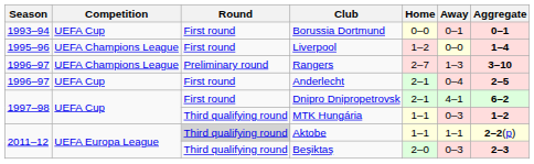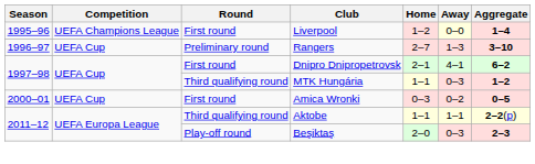 <table class="wikitable mw-collapsible mw-collapsed" align=center cellspacing="0" cellpadding="3" style="border:1px solid #AAAAAA;font-size:90%">
 <tr>
 <th>Season</th>
 <th>Competition</th>
 <th>Round</th>
 <th>Club</th>
 <th>Home</th>
 <th>Away</th>
 <th>Aggregate</th>
-</tr>
-<tr>
-<td rowspan="1"><a href='#'>1993–94</a></td>
-<td rowspan="1"><a href='#'>UEFA Cup</a></td>
-<td rowspan="1"><a href='#'>First round</a></td>
-<td> <a href='#'>Borussia Dortmund</a></td>
-<td bgcolor="#ffffdd" style="text-align:center;">0–0</td>
-<td bgcolor="#ffdddd" style="text-align:center;">0–1</td>
-<td bgcolor="#ffdddd" style="text-align:center;"><strong>0–1</strong></td>
 </tr>
 <tr>
 <td rowspan="1"><a href='#'>1995–96</a></td>
 <td rowspan="1"><a href='#'>UEFA Champions League</a></td>
 <td rowspan="1"><a href='#'>First round</a></td>
 <td> <a href='#'>Liverpool</a></td>
 <td bgcolor="#ffdddd" style="text-align:center;">1–2</td>
 <td bgcolor="#ffffdd" style="text-align:center;">0–0</td>
 <td bgcolor="#ffdddd" style="text-align:center;"><strong>1–4</strong></td>
 </tr>
 <tr>
 <td rowspan="1"><a href='#'>1996–97</a></td>
-<td rowspan="1"><a href='#'>UEFA Champions League</a></td>
+<td rowspan="1"><a href='#'>UEFA Cup</a></td>
 <td rowspan="1"><a href='#'>Preliminary round</a></td>
 <td> <a href='#'>Rangers</a></td>
 <td bgcolor="#ffdddd" style="text-align:center;">2–7</td>
 <td bgcolor="#ffdddd" style="text-align:center;">1–3</td>
 <td bgcolor="#ffdddd" style="text-align:center;"><strong>3–10</strong></td>
-</tr>
-<tr>
-<td rowspan="1"><a href='#'>1996–97</a></td>
-<td rowspan="1"><a href='#'>UEFA Cup</a></td>
-<td rowspan="1"><a href='#'>First round</a></td>
-<td> <a href='#'>Anderlecht</a></td>
-<td bgcolor="#ddffdd" style="text-align:center;">2–1</td>
-<td bgcolor="#ffdddd" style="text-align:center;">0–4</td>
-<td bgcolor="#ffdddd" style="text-align:center;"><strong>2–5</strong></td>
 </tr>
 <tr>
 <td rowspan="2"><a href='#'>1997–98</a></td>
 <td rowspan="2"><a href='#'>UEFA Cup</a></td>
 <td rowspan="1"><a href='#'>First round</a></td>
 <td> <a href='#'>Dnipro Dnipropetrovsk</a></td>
 <td bgcolor="#ddffdd" style="text-align:center;">2–1</td>
 <td bgcolor="#ddffdd" style="text-align:center;">4–1</td>
 <td bgcolor="#ddffdd" style="text-align:center;"><strong>6–2</strong></td>
 </tr>
 <tr>
 <td rowspan="1"><a href='#'>Third qualifying round</a></td>
 <td> <a href='#'>MTK Hungária</a></td>
 <td bgcolor="#ffffdd" style="text-align:center;">1–1</td>
 <td bgcolor="#ffdddd" style="text-align:center;">0–3</td>
 <td bgcolor="#ffdddd" style="text-align:center;"><strong>1–2</strong></td>
 </tr>
 <tr>
+<td rowspan="1"><a href='#'>2000–01</a></td>
+<td rowspan="1"><a href='#'>UEFA Cup</a></td>
+<td rowspan="1"><a href='#'>First round</a></td>
+<td> <a href='#'>Amica Wronki</a></td>
+<td bgcolor="#ffdddd" style="text-align:center;">0–3</td>
+<td bgcolor="#ffdddd" style="text-align:center;">0–2</td>
+<td bgcolor="#ffdddd" style="text-align:center;"><strong>0–5</strong></td>
+</tr>
+<tr>
 <td rowspan="2"><a href='#'>2011–12</a></td>
 <td rowspan="2"><a href='#'>UEFA Europa League</a></td>
-<td rowspan="1" style="background: lightgrey;"><a href='#'>Third qualifying round</a></td>
+<td rowspan="1"><a href='#'>Third qualifying round</a></td>
 <td> <a href='#'>Aktobe</a></td>
 <td bgcolor="#ffffdd" style="text-align:center;">1–1</td>
 <td bgcolor="#ffffdd" style="text-align:center;">1–1</td>
 <td bgcolor="#ffffdd" style="text-align:center;"><strong>2–2</strong>(<a href='#'>p</a>)</td>
 </tr>
 <tr>
-<td rowspan="1"><a href='#'>Third qualifying round</a></td>
+<td rowspan="1"><a href='#'>Play-off round</a></td>
 <td> <a href='#'>Beşiktaş</a></td>
 <td bgcolor="#ddffdd" style="text-align:center;">2–0</td>
 <td bgcolor="#ffdddd" style="text-align:center;">0–3</td>
 <td bgcolor="#ffdddd" style="text-align:center;"><strong>2–3</strong></td>
 </tr>
 </table>
